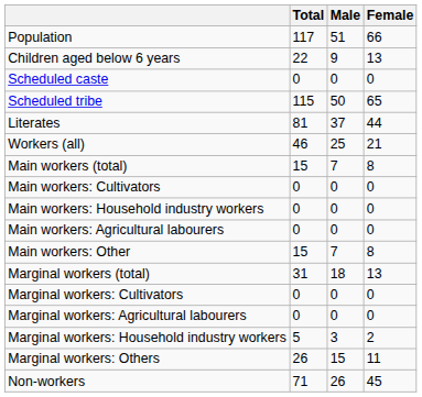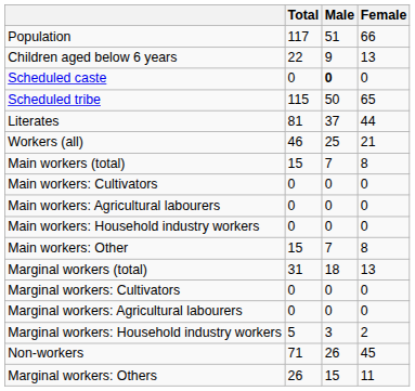 <table class="wikitable sortable">
 <tr>
 <th></th>
 <th>Total</th>
 <th>Male</th>
 <th>Female</th>
 </tr>
 <tr>
 <td>Population</td>
 <td>117</td>
 <td>51</td>
 <td>66</td>
 </tr>
 <tr>
 <td>Children aged below 6 years</td>
 <td>22</td>
 <td>9</td>
 <td>13</td>
 </tr>
 <tr>
 <td><a href='#'>Scheduled caste</a></td>
 <td>0</td>
-<td>0</td>
+<td><strong>0</strong></td>
 <td>0</td>
 </tr>
 <tr>
 <td><a href='#'>Scheduled tribe</a></td>
 <td>115</td>
 <td>50</td>
 <td>65</td>
 </tr>
 <tr>
 <td>Literates</td>
 <td>81</td>
 <td>37</td>
 <td>44</td>
 </tr>
 <tr>
 <td>Workers (all)</td>
 <td>46</td>
 <td>25</td>
 <td>21</td>
 </tr>
 <tr>
 <td>Main workers (total)</td>
 <td>15</td>
 <td>7</td>
 <td>8</td>
 </tr>
 <tr>
 <td>Main workers: Cultivators</td>
 <td>0</td>
 <td>0</td>
 <td>0</td>
 </tr>
 <tr>
-<td>Main workers: Household industry workers</td>
+<td>Main workers: Agricultural labourers</td>
 <td>0</td>
 <td>0</td>
 <td>0</td>
 </tr>
 <tr>
-<td>Main workers: Agricultural labourers</td>
+<td>Main workers: Household industry workers</td>
 <td>0</td>
 <td>0</td>
 <td>0</td>
 </tr>
 <tr>
 <td>Main workers: Other</td>
 <td>15</td>
 <td>7</td>
 <td>8</td>
 </tr>
 <tr>
 <td>Marginal workers (total)</td>
 <td>31</td>
 <td>18</td>
 <td>13</td>
 </tr>
 <tr>
 <td>Marginal workers: Cultivators</td>
 <td>0</td>
 <td>0</td>
 <td>0</td>
 </tr>
 <tr>
 <td>Marginal workers: Agricultural labourers</td>
 <td>0</td>
 <td>0</td>
 <td>0</td>
 </tr>
 <tr>
 <td>Marginal workers: Household industry workers</td>
 <td>5</td>
 <td>3</td>
 <td>2</td>
 </tr>
 <tr>
+<td>Non-workers</td>
+<td>71</td>
+<td>26</td>
+<td>45</td>
+</tr>
+<tr>
 <td>Marginal workers: Others</td>
 <td>26</td>
 <td>15</td>
 <td>11</td>
 </tr>
-<tr>
-<td>Non-workers</td>
-<td>71</td>
-<td>26</td>
-<td>45</td>
-</tr>
 </table>
